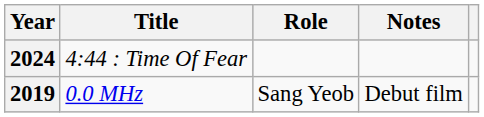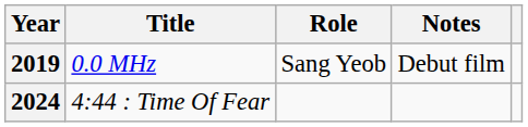 <table class="wikitable plainrowheaders">
 <tr>
 <th scope="col">Year</th>
 <th scope="col">Title</th>
 <th scope="col">Role</th>
 <th scope="col">Notes</th>
 <th scope="col" class="unsortable"></th>
 </tr>
 <tr>
+<th scope="row">2019</th>
+<td><em><a href='#'>0.0 MHz</a></em></td>
+<td>Sang Yeob</td>
+<td>Debut film</td>
+<td style="text-align:center"></td>
+</tr>
+<tr>
 <th scope="row">2024</th>
 <td><em>4:44 : Time Of Fear</em></td>
 <td></td>
 <td></td>
 <td style="text-align:center"></td>
 </tr>
-<tr>
-<th scope="row">2019</th>
-<td><em><a href='#'>0.0 MHz</a></em></td>
-<td>Sang Yeob</td>
-<td>Debut film</td>
-<td style="text-align:center"></td>
-</tr>
 </table>
